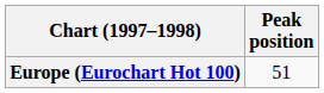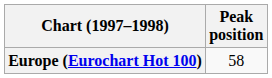 <table class="wikitable sortable plainrowheaders" style="text-align:center">
 <tr>
 <th>Chart (1997–1998)</th>
 <th>Peak<br>position</th>
 </tr>
 <tr>
 </tr>
 <tr>
 <th scope="row">Europe (<a href='#'>Eurochart Hot 100</a>)</th>
-<td>51</td>
+<td>58</td>
 </tr>
 <tr>
 </tr>
 <tr>
 </tr>
 </table>
